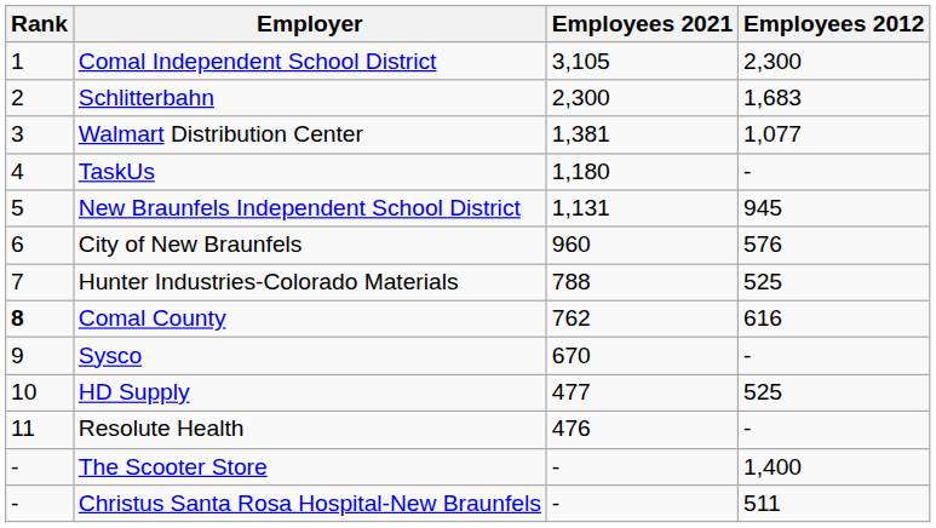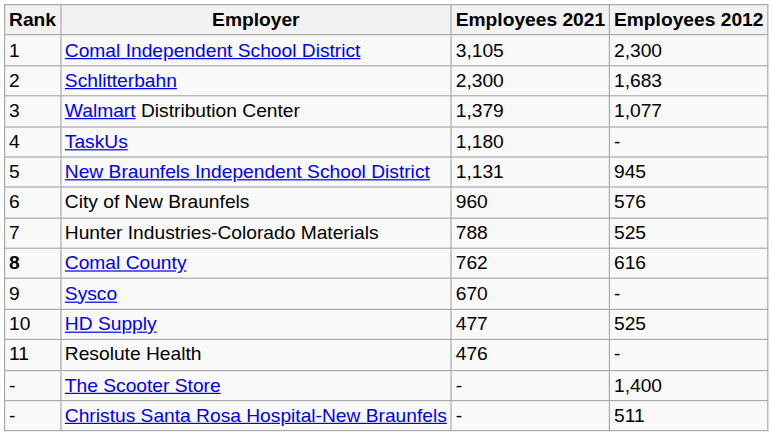 <table class="wikitable">
 <tr>
 <th>Rank</th>
 <th>Employer</th>
 <th>Employees 2021</th>
 <th>Employees 2012</th>
 </tr>
 <tr>
 <td>1</td>
 <td><a href='#'>Comal Independent School District</a></td>
 <td>3,105</td>
 <td>2,300</td>
 </tr>
 <tr>
 <td>2</td>
 <td><a href='#'>Schlitterbahn</a></td>
 <td>2,300</td>
 <td>1,683</td>
 </tr>
 <tr>
 <td>3</td>
 <td><a href='#'>Walmart</a> Distribution Center</td>
-<td>1,381</td>
+<td>1,379</td>
 <td>1,077</td>
 </tr>
 <tr>
 <td>4</td>
 <td><a href='#'>TaskUs</a></td>
 <td>1,180</td>
 <td>-</td>
 </tr>
 <tr>
 <td>5</td>
 <td><a href='#'>New Braunfels Independent School District</a></td>
 <td>1,131</td>
 <td>945</td>
 </tr>
 <tr>
 <td>6</td>
 <td>City of New Braunfels</td>
 <td>960</td>
 <td>576</td>
 </tr>
 <tr>
 <td>7</td>
 <td>Hunter Industries-Colorado Materials</td>
 <td>788</td>
 <td>525</td>
 </tr>
 <tr>
 <td><strong>8</strong></td>
 <td><a href='#'>Comal County</a></td>
 <td>762</td>
 <td>616</td>
 </tr>
 <tr>
 <td>9</td>
 <td><a href='#'>Sysco</a></td>
 <td>670</td>
 <td>-</td>
 </tr>
 <tr>
 <td>10</td>
 <td><a href='#'>HD Supply</a></td>
 <td>477</td>
 <td>525</td>
 </tr>
 <tr>
 <td>11</td>
 <td>Resolute Health</td>
 <td>476</td>
 <td>-</td>
 </tr>
 <tr>
 <td>-</td>
 <td><a href='#'>The Scooter Store</a></td>
 <td>-</td>
 <td>1,400</td>
 </tr>
 <tr>
 <td>-</td>
 <td><a href='#'>Christus Santa Rosa Hospital-New Braunfels</a></td>
 <td>-</td>
 <td>511</td>
 </tr>
 </table>
